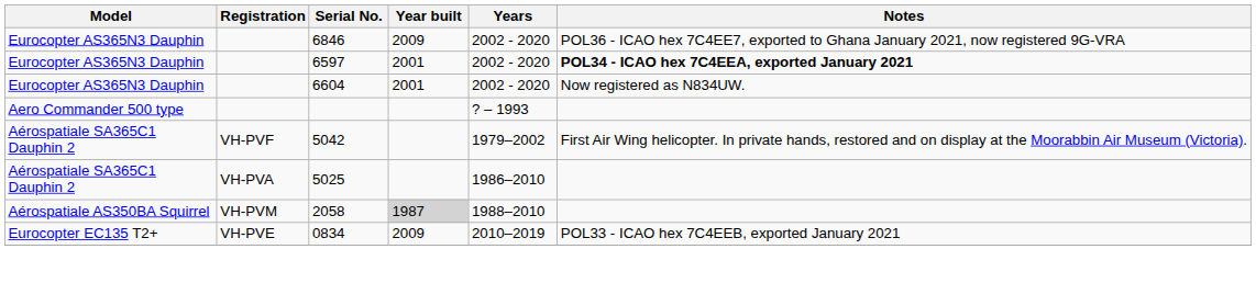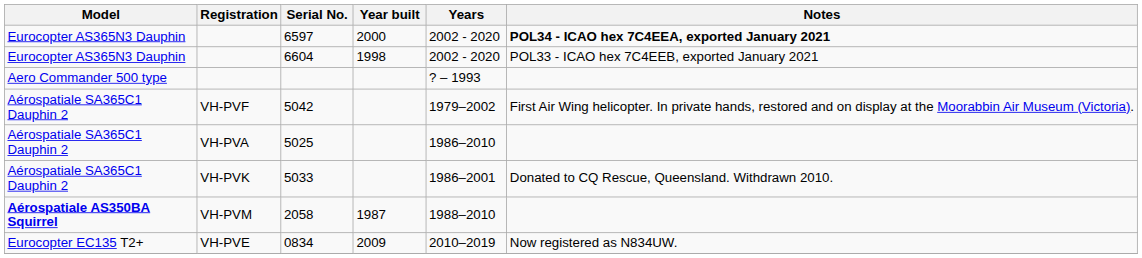 <table class="wikitable">
 <tr>
 <th width = 225>Model</th>
 <th width = 80>Registration</th>
 <th width = 80>Serial No.</th>
 <th width = 80>Year built</th>
 <th width = 90>Years</th>
 <th>Notes</th>
 </tr>
 <tr>
 <td><a href='#'>Eurocopter AS365N3 Dauphin</a></td>
-<td> </td>
-<td>6846</td>
-<td>2009</td>
-<td>2002 - 2020</td>
-<td>POL36 - ICAO hex 7C4EE7, exported to Ghana January 2021, now registered 9G-VRA</td>
-</tr>
-<tr>
-<td><a href='#'>Eurocopter AS365N3 Dauphin</a></td>
 <td></td>
 <td>6597</td>
-<td>2001</td>
+<td>2000</td>
 <td>2002 - 2020</td>
 <td><strong>POL34 - ICAO hex 7C4EEA, exported January 2021</strong></td>
 </tr>
 <tr>
 <td><a href='#'>Eurocopter AS365N3 Dauphin</a></td>
 <td></td>
 <td>6604</td>
-<td>2001</td>
+<td>1998</td>
 <td>2002 - 2020</td>
-<td>Now registered as N834UW.</td>
+<td>POL33 - ICAO hex 7C4EEB, exported January 2021</td>
 </tr>
 <tr>
 <td><a href='#'>Aero Commander 500 type</a></td>
 <td></td>
 <td></td>
 <td></td>
 <td>? – 1993</td>
 <td></td>
 </tr>
 <tr>
 <td><a href='#'>Aérospatiale SA365C1 Dauphin 2</a></td>
 <td>VH-PVF</td>
 <td>5042</td>
 <td></td>
 <td>1979–2002</td>
 <td>First Air Wing helicopter. In private hands, restored and on display at the <a href='#'>Moorabbin Air Museum (Victoria)</a>.</td>
 </tr>
 <tr>
 <td><a href='#'>Aérospatiale SA365C1 Dauphin 2</a></td>
 <td>VH-PVA</td>
 <td>5025</td>
 <td></td>
 <td>1986–2010</td>
 <td></td>
 </tr>
 <tr>
-<td><a href='#'>Aérospatiale AS350BA Squirrel</a></td>
+<td><a href='#'>Aérospatiale SA365C1 Dauphin 2</a></td>
+<td>VH-PVK</td>
+<td>5033</td>
+<td></td>
+<td>1986–2001</td>
+<td>Donated to CQ Rescue, Queensland. Withdrawn 2010.</td>
+</tr>
+<tr>
+<td><strong><a href='#'>Aérospatiale AS350BA Squirrel</a></strong></td>
 <td>VH-PVM</td>
 <td>2058</td>
-<td style="background: lightgrey;">1987</td>
+<td>1987</td>
 <td>1988–2010</td>
 <td></td>
 </tr>
 <tr>
 <td><a href='#'>Eurocopter EC135</a> T2+</td>
 <td>VH-PVE</td>
 <td>0834</td>
 <td>2009</td>
 <td>2010–2019</td>
-<td>POL33 - ICAO hex 7C4EEB, exported January 2021</td>
+<td>Now registered as N834UW.</td>
 </tr>
 <tr>
 </tr>
 </table>
